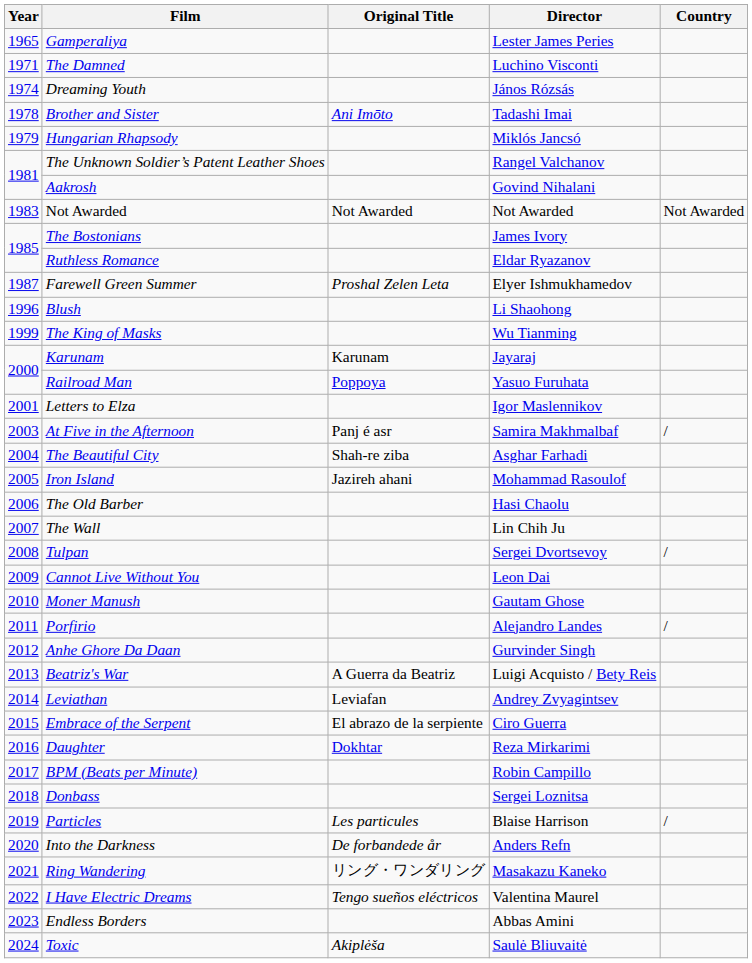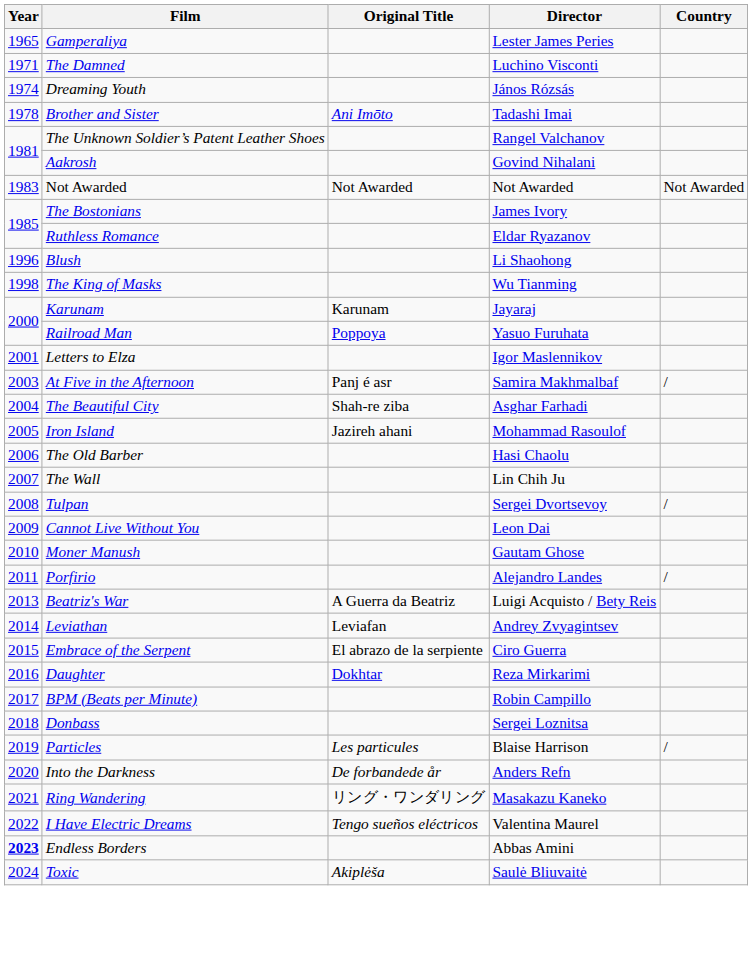 <table class="wikitable unsortable">
 <tr>
 <th>Year</th>
 <th>Film</th>
 <th>Original Title</th>
 <th>Director</th>
 <th>Country</th>
 </tr>
 <tr>
 <td><a href='#'>1965</a></td>
 <td><em><a href='#'>Gamperaliya</a></em></td>
 <td></td>
 <td><a href='#'>Lester James Peries</a></td>
 <td></td>
 </tr>
 <tr>
 <td><a href='#'>1971</a></td>
 <td><em><a href='#'>The Damned</a></em></td>
 <td></td>
 <td><a href='#'>Luchino Visconti</a></td>
 <td></td>
 </tr>
 <tr>
 <td><a href='#'>1974</a></td>
 <td><em>Dreaming Youth</em></td>
 <td></td>
 <td><a href='#'>János Rózsás</a></td>
 <td></td>
 </tr>
 <tr>
 <td><a href='#'>1978</a></td>
 <td><em><a href='#'>Brother and Sister</a></em></td>
 <td><em><a href='#'>Ani Imōto</a></em></td>
 <td><a href='#'>Tadashi Imai</a></td>
 <td></td>
 </tr>
 <tr>
-<td><a href='#'>1979</a></td>
-<td><em><a href='#'>Hungarian Rhapsody</a></em></td>
-<td></td>
-<td><a href='#'>Miklós Jancsó</a></td>
-<td></td>
-</tr>
-<tr>
 <td rowspan="2"><a href='#'>1981</a></td>
 <td><em>The Unknown Soldier’s Patent Leather Shoes</em></td>
 <td></td>
 <td><a href='#'>Rangel Valchanov</a></td>
 <td></td>
 </tr>
 <tr>
 <td><em><a href='#'>Aakrosh</a></em></td>
 <td></td>
 <td><a href='#'>Govind Nihalani</a></td>
 <td></td>
 </tr>
 <tr>
 <td><a href='#'>1983</a></td>
 <td>Not Awarded</td>
 <td>Not Awarded</td>
 <td>Not Awarded</td>
 <td>Not Awarded</td>
 </tr>
 <tr>
 <td rowspan="2"><a href='#'>1985</a></td>
 <td><em><a href='#'>The Bostonians</a></em></td>
 <td></td>
 <td><a href='#'>James Ivory</a></td>
 <td></td>
 </tr>
 <tr>
 <td><em><a href='#'>Ruthless Romance</a></em></td>
 <td></td>
 <td><a href='#'>Eldar Ryazanov</a></td>
 <td></td>
 </tr>
 <tr>
-<td><a href='#'>1987</a></td>
-<td><em>Farewell Green Summer</em></td>
-<td><em>Proshal Zelen Leta</em></td>
-<td>Elyer Ishmukhamedov</td>
-<td></td>
-</tr>
-<tr>
 <td><a href='#'>1996</a></td>
 <td><em><a href='#'>Blush</a></em></td>
 <td></td>
 <td><a href='#'>Li Shaohong</a></td>
 <td></td>
 </tr>
 <tr>
-<td><a href='#'>1999</a></td>
+<td><a href='#'>1998</a></td>
 <td><em><a href='#'>The King of Masks</a></em></td>
 <td></td>
 <td><a href='#'>Wu Tianming</a></td>
 <td></td>
 </tr>
 <tr>
 <td rowspan="2"><a href='#'>2000</a></td>
 <td><em><a href='#'>Karunam</a></em></td>
 <td>Karunam</td>
 <td><a href='#'>Jayaraj</a></td>
 <td></td>
 </tr>
 <tr>
 <td><em><a href='#'>Railroad Man</a></em></td>
 <td><a href='#'>Poppoya</a></td>
 <td><a href='#'>Yasuo Furuhata</a></td>
 <td></td>
 </tr>
 <tr>
 <td><a href='#'>2001</a></td>
 <td><em>Letters to Elza</em></td>
 <td></td>
 <td><a href='#'>Igor Maslennikov</a></td>
 <td></td>
 </tr>
 <tr>
 <td><a href='#'>2003</a></td>
 <td><em><a href='#'>At Five in the Afternoon</a></em></td>
 <td>Panj é asr</td>
 <td><a href='#'>Samira Makhmalbaf</a></td>
 <td> / </td>
 </tr>
 <tr>
 <td><a href='#'>2004</a></td>
 <td><em><a href='#'>The Beautiful City</a></em></td>
 <td>Shah-re ziba</td>
 <td><a href='#'>Asghar Farhadi</a></td>
 <td></td>
 </tr>
 <tr>
 <td><a href='#'>2005</a></td>
 <td><em><a href='#'>Iron Island</a></em></td>
 <td>Jazireh ahani</td>
 <td><a href='#'>Mohammad Rasoulof</a></td>
 <td></td>
 </tr>
 <tr>
 <td><a href='#'>2006</a></td>
 <td><em>The Old Barber</em></td>
 <td></td>
 <td><a href='#'>Hasi Chaolu</a></td>
 <td></td>
 </tr>
 <tr>
 <td><a href='#'>2007</a></td>
 <td><em>The Wall</em></td>
 <td></td>
 <td>Lin Chih Ju</td>
 <td></td>
 </tr>
 <tr>
 <td><a href='#'>2008</a></td>
 <td><em><a href='#'>Tulpan</a></em></td>
 <td></td>
 <td><a href='#'>Sergei Dvortsevoy</a></td>
 <td> / </td>
 </tr>
 <tr>
 <td><a href='#'>2009</a></td>
 <td><em><a href='#'>Cannot Live Without You</a></em></td>
 <td></td>
 <td><a href='#'>Leon Dai</a></td>
 <td></td>
 </tr>
 <tr>
 <td><a href='#'>2010</a></td>
 <td><em><a href='#'>Moner Manush</a></em></td>
 <td></td>
 <td><a href='#'>Gautam Ghose</a></td>
 <td></td>
 </tr>
 <tr>
 <td><a href='#'>2011</a></td>
 <td><em><a href='#'>Porfirio</a></em></td>
 <td></td>
 <td><a href='#'>Alejandro Landes</a></td>
 <td> / </td>
 </tr>
 <tr>
-<td><a href='#'>2012</a></td>
-<td><em><a href='#'>Anhe Ghore Da Daan</a></em></td>
-<td></td>
-<td><a href='#'>Gurvinder Singh</a></td>
-<td></td>
-</tr>
-<tr>
 <td><a href='#'>2013</a></td>
 <td><em><a href='#'>Beatriz's War</a></em></td>
 <td>A Guerra da Beatriz</td>
 <td>Luigi Acquisto / <a href='#'>Bety Reis</a></td>
 <td></td>
 </tr>
 <tr>
 <td><a href='#'>2014</a></td>
 <td><em><a href='#'>Leviathan</a></em></td>
 <td>Leviafan</td>
 <td><a href='#'>Andrey Zvyagintsev</a></td>
 <td></td>
 </tr>
 <tr>
 <td><a href='#'>2015</a></td>
 <td><em><a href='#'>Embrace of the Serpent</a></em></td>
 <td>El abrazo de la serpiente</td>
 <td><a href='#'>Ciro Guerra</a></td>
 <td></td>
 </tr>
 <tr>
 <td><a href='#'>2016</a></td>
 <td><em><a href='#'>Daughter</a></em></td>
 <td><a href='#'>Dokhtar</a></td>
 <td><a href='#'>Reza Mirkarimi</a></td>
 <td></td>
 </tr>
 <tr>
 <td><a href='#'>2017</a></td>
 <td><em><a href='#'>BPM (Beats per Minute)</a></em></td>
 <td></td>
 <td><a href='#'>Robin Campillo</a></td>
 <td></td>
 </tr>
 <tr>
 <td><a href='#'>2018</a></td>
 <td><em><a href='#'>Donbass</a></em></td>
 <td></td>
 <td><a href='#'>Sergei Loznitsa</a></td>
 <td></td>
 </tr>
 <tr>
 <td><a href='#'>2019</a></td>
 <td><em><a href='#'>Particles</a></em></td>
 <td><em>Les particules</em></td>
 <td>Blaise Harrison</td>
 <td> / </td>
 </tr>
 <tr>
 <td><a href='#'>2020</a></td>
 <td><em>Into the Darkness</em></td>
 <td><em>De forbandede år</em></td>
 <td><a href='#'>Anders Refn</a></td>
 <td></td>
 </tr>
 <tr>
 <td><a href='#'>2021</a></td>
 <td><em><a href='#'>Ring Wandering</a></em></td>
 <td>リング・ワンダリング</td>
 <td><a href='#'>Masakazu Kaneko</a></td>
 <td></td>
 </tr>
 <tr>
 <td><a href='#'>2022</a></td>
 <td><em><a href='#'>I Have Electric Dreams</a></em></td>
 <td><em>Tengo sueños eléctricos</em></td>
 <td>Valentina Maurel</td>
 <td></td>
 </tr>
 <tr>
-<td><a href='#'>2023</a></td>
+<td><strong><a href='#'>2023</a></strong></td>
 <td><em>Endless Borders</em></td>
 <td></td>
 <td>Abbas Amini</td>
 <td></td>
 </tr>
 <tr>
 <td><a href='#'>2024</a></td>
 <td><em><a href='#'>Toxic</a></em></td>
 <td><em>Akiplėša</em></td>
 <td><a href='#'>Saulė Bliuvaitė</a></td>
 <td></td>
 </tr>
 </table>
